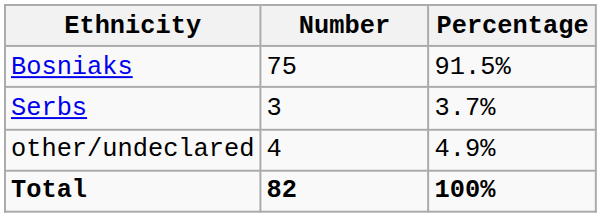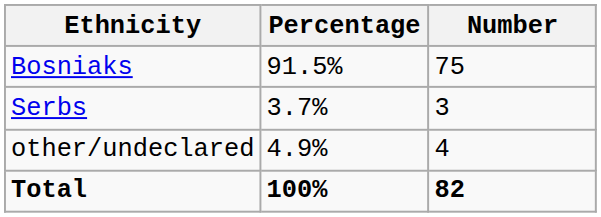 <table class="wikitable">
 <tr>
 <th width="100px">Ethnicity</th>
+<th width="80px">Percentage</th>
 <th width="80px">Number</th>
-<th width="80px">Percentage</th>
 </tr>
 <tr>
 <td><a href='#'>Bosniaks</a></td>
+<td>91.5%</td>
 <td>75</td>
-<td>91.5%</td>
 </tr>
 <tr>
 <td><a href='#'>Serbs</a></td>
+<td>3.7%</td>
 <td>3</td>
-<td>3.7%</td>
 </tr>
 <tr>
 <td>other/undeclared</td>
+<td>4.9%</td>
 <td>4</td>
-<td>4.9%</td>
 </tr>
 <tr>
 <td><strong>Total</strong></td>
+<td><strong>100%</strong></td>
 <td><strong>82</strong></td>
-<td><strong>100%</strong></td>
 </tr>
 </table>
